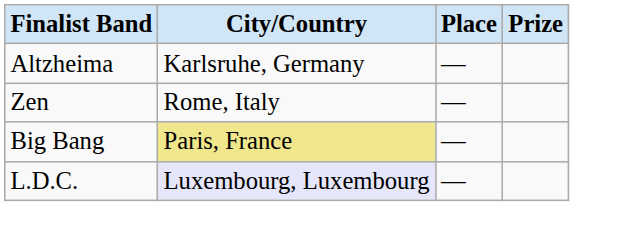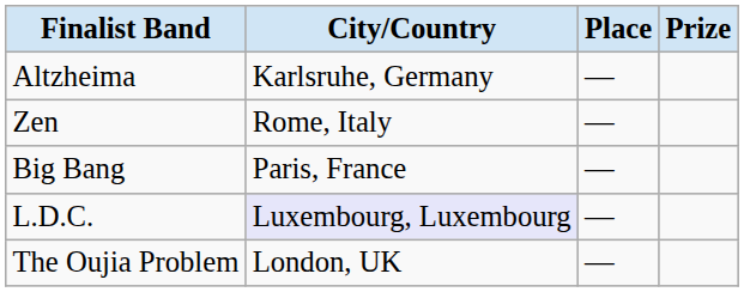 <table class="wikitable collapsible">
 <tr>
 <th style="background:#d0e5f5">Finalist Band</th>
 <th style="background:#d0e5f5">City/Country</th>
 <th style="background:#d0e5f5">Place</th>
 <th style="background:#d0e5f5">Prize</th>
 </tr>
 <tr>
 <td>Altzheima</td>
 <td>Karlsruhe, Germany</td>
 <td>—</td>
 <td></td>
 </tr>
 <tr>
 <td>Zen</td>
 <td>Rome, Italy</td>
 <td>—</td>
 <td></td>
 </tr>
 <tr>
 <td>Big Bang</td>
-<td style="background: khaki;">Paris, France</td>
+<td>Paris, France</td>
 <td>—</td>
 <td></td>
 </tr>
 <tr>
 <td>L.D.C.</td>
 <td style="background: lavender;">Luxembourg, Luxembourg</td>
 <td>—</td>
 <td></td>
 </tr>
+<tr>
+<td>The Oujia Problem</td>
+<td>London, UK</td>
+<td>—</td>
+<td></td>
+</tr>
 </table>
